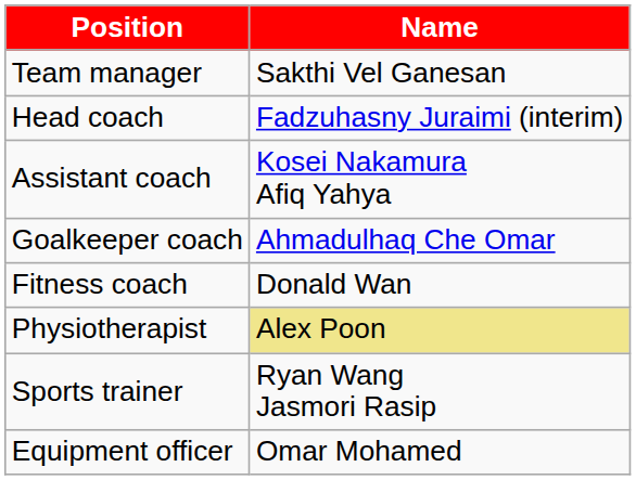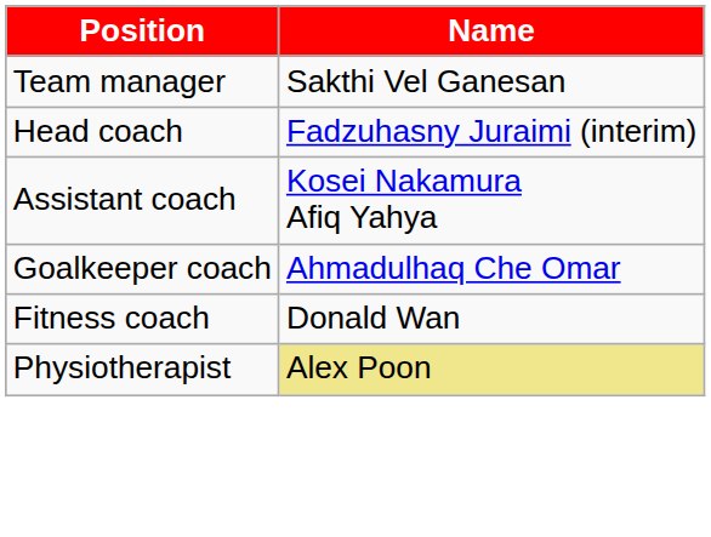 <table class="wikitable">
 <tr>
 <th style="background-color:red; color:white;">Position</th>
 <th style="background-color:red; color:white;">Name</th>
 </tr>
 <tr>
 <td>Team manager</td>
 <td> Sakthi Vel Ganesan</td>
 </tr>
 <tr>
 <td>Head coach</td>
 <td> <a href='#'>Fadzuhasny Juraimi</a> (interim)</td>
 </tr>
 <tr>
 <td>Assistant coach</td>
 <td> <a href='#'>Kosei Nakamura</a> <br> Afiq Yahya</td>
 </tr>
 <tr>
 <td>Goalkeeper coach</td>
 <td> <a href='#'>Ahmadulhaq Che Omar</a></td>
 </tr>
 <tr>
 <td>Fitness coach</td>
 <td>  Donald Wan</td>
 </tr>
 <tr>
 <td>Physiotherapist</td>
 <td style="background: khaki;"> Alex Poon</td>
 </tr>
-<tr>
-<td>Sports trainer</td>
-<td> Ryan Wang <br>  Jasmori Rasip</td>
-</tr>
-<tr>
-<td>Equipment officer</td>
-<td> Omar Mohamed</td>
-</tr>
 </table>
